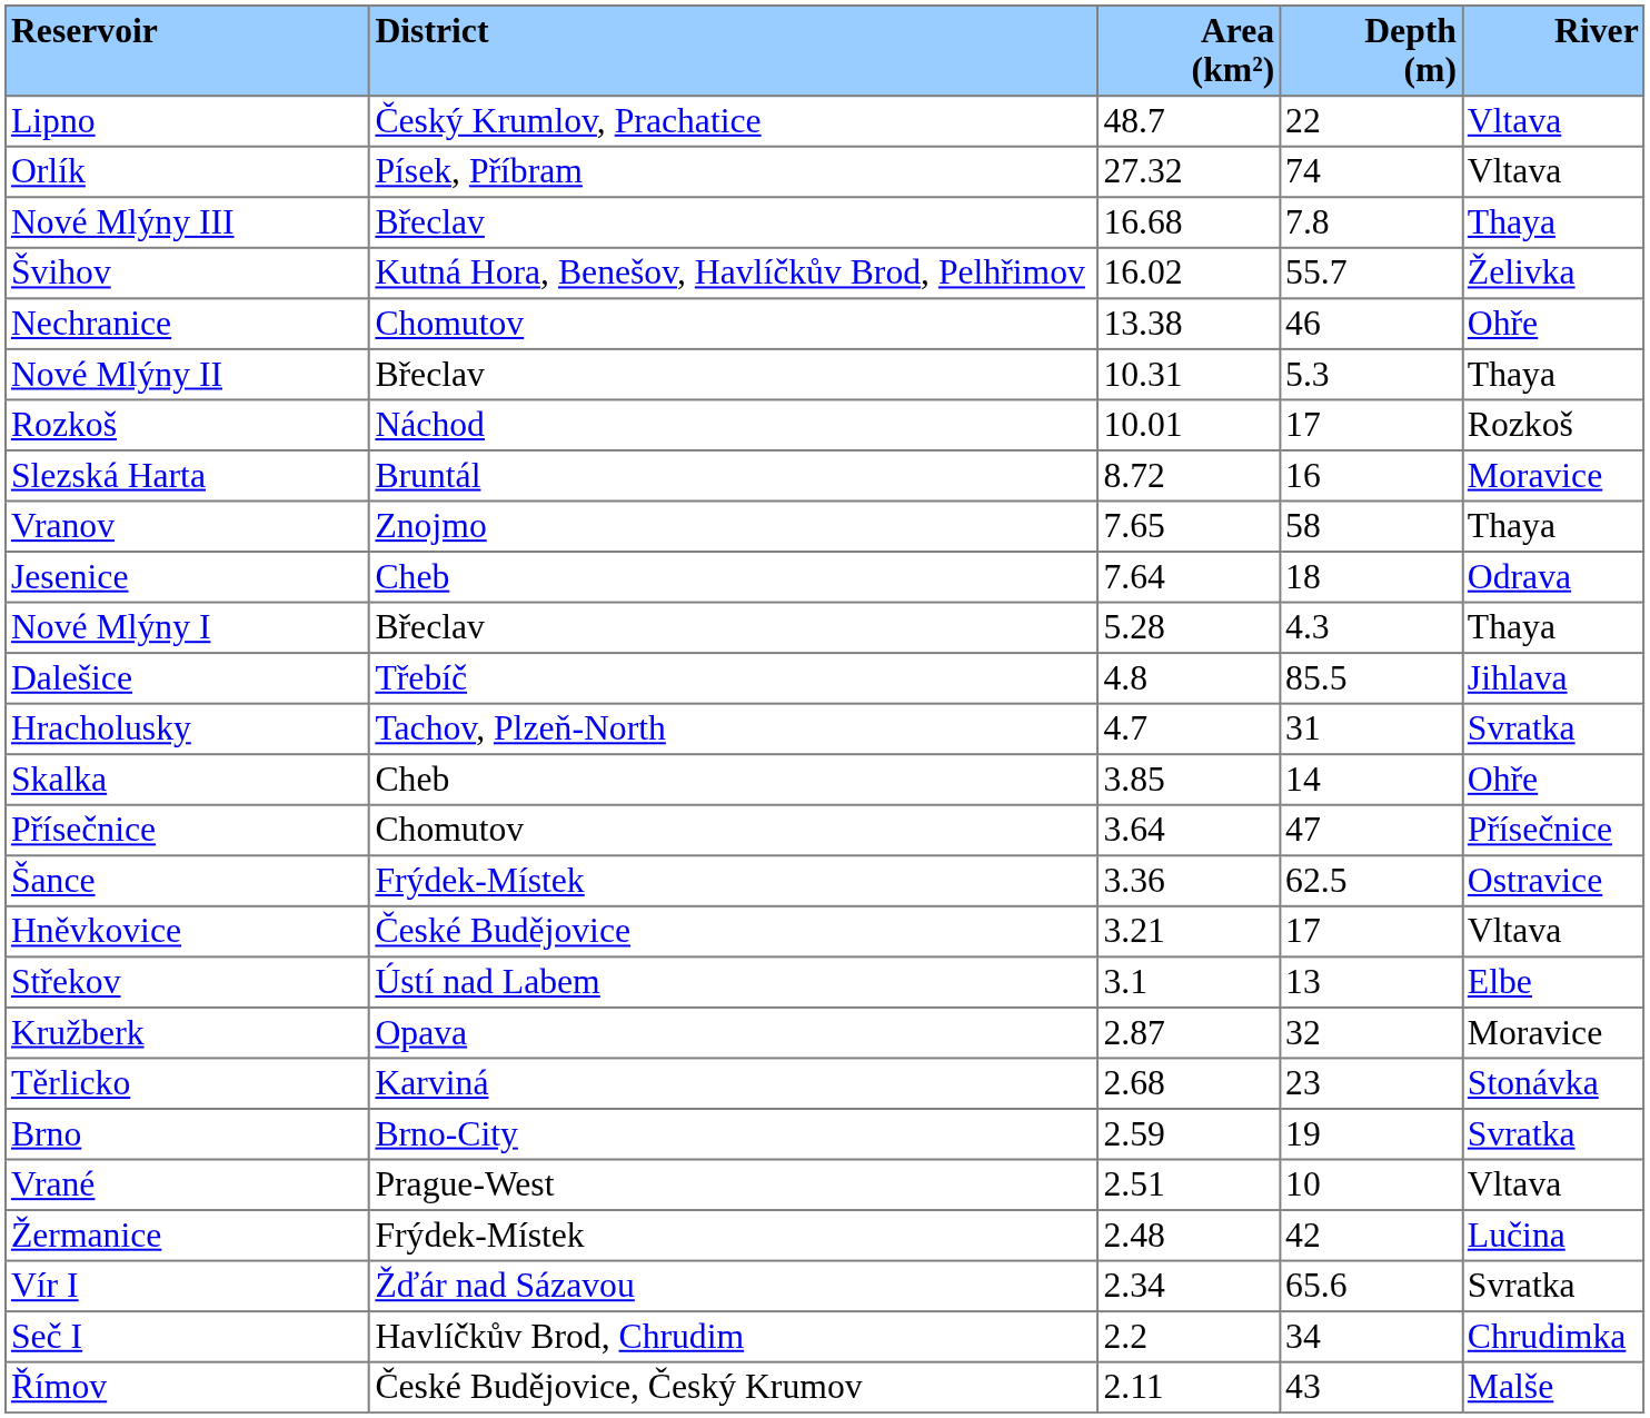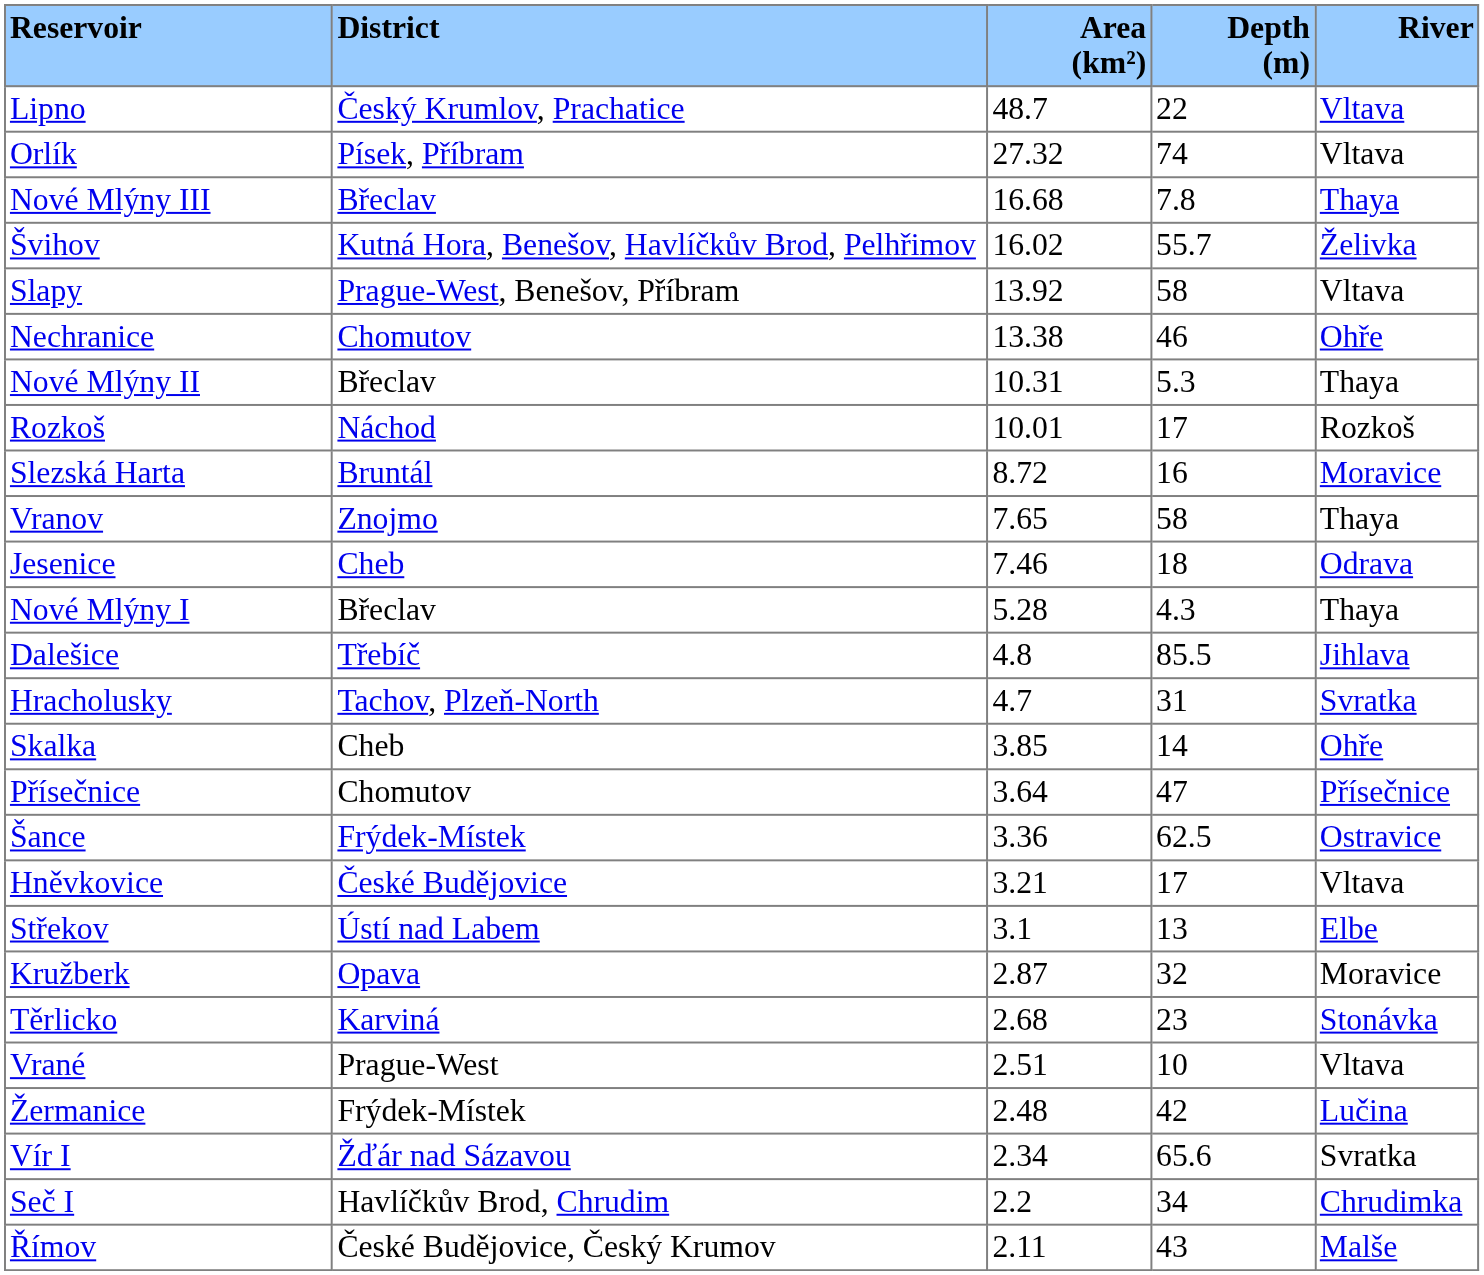 <table border="1" cellpadding="2" cellspacing="0" style="border-collapse:collapse;" class="sortable">
 <tr valign=top align=right>
 <th bgcolor="#99CCFF" width="22%" align=left>Reservoir</th>
 <th bgcolor="#99CCFF" width="44%" align=left>District</th>
 <th bgcolor="#99CCFF" width="11%">Area<br>(km²)</th>
 <th bgcolor="#99CCFF" width="11%">Depth<br>(m)</th>
 <th bgcolor="#99CCFF" width="11%">River</th>
 </tr>
 <tr>
 <td><a href='#'>Lipno</a></td>
 <td><a href='#'>Český Krumlov</a>, <a href='#'>Prachatice</a></td>
 <td>48.7</td>
 <td>22</td>
 <td><a href='#'>Vltava</a></td>
 </tr>
 <tr>
 <td><a href='#'>Orlík</a></td>
 <td><a href='#'>Písek</a>, <a href='#'>Příbram</a></td>
 <td>27.32</td>
 <td>74</td>
 <td>Vltava</td>
 </tr>
 <tr>
 <td><a href='#'>Nové Mlýny III</a></td>
 <td><a href='#'>Břeclav</a></td>
 <td>16.68</td>
 <td>7.8</td>
 <td><a href='#'>Thaya</a></td>
 </tr>
 <tr>
 <td><a href='#'>Švihov</a></td>
 <td><a href='#'>Kutná Hora</a>, <a href='#'>Benešov</a>, <a href='#'>Havlíčkův Brod</a>, <a href='#'>Pelhřimov</a></td>
 <td>16.02</td>
 <td>55.7</td>
 <td><a href='#'>Želivka</a></td>
+</tr>
+<tr>
+<td><a href='#'>Slapy</a></td>
+<td><a href='#'>Prague-West</a>, Benešov, Příbram</td>
+<td>13.92</td>
+<td>58</td>
+<td>Vltava</td>
 </tr>
 <tr>
 <td><a href='#'>Nechranice</a></td>
 <td><a href='#'>Chomutov</a></td>
 <td>13.38</td>
 <td>46</td>
 <td><a href='#'>Ohře</a></td>
 </tr>
 <tr>
 <td><a href='#'>Nové Mlýny II</a></td>
 <td>Břeclav</td>
 <td>10.31</td>
 <td>5.3</td>
 <td>Thaya</td>
 </tr>
 <tr>
 <td><a href='#'>Rozkoš</a></td>
 <td><a href='#'>Náchod</a></td>
 <td>10.01</td>
 <td>17</td>
 <td>Rozkoš</td>
 </tr>
 <tr>
 <td><a href='#'>Slezská Harta</a></td>
 <td><a href='#'>Bruntál</a></td>
 <td>8.72</td>
 <td>16</td>
 <td><a href='#'>Moravice</a></td>
 </tr>
 <tr>
 <td><a href='#'>Vranov</a></td>
 <td><a href='#'>Znojmo</a></td>
 <td>7.65</td>
 <td>58</td>
 <td>Thaya</td>
 </tr>
 <tr>
 <td><a href='#'>Jesenice</a></td>
 <td><a href='#'>Cheb</a></td>
-<td>7.64</td>
+<td>7.46</td>
 <td>18</td>
 <td><a href='#'>Odrava</a></td>
 </tr>
 <tr>
 <td><a href='#'>Nové Mlýny I</a></td>
 <td>Břeclav</td>
 <td>5.28</td>
 <td>4.3</td>
 <td>Thaya</td>
 </tr>
 <tr>
 <td><a href='#'>Dalešice</a></td>
 <td><a href='#'>Třebíč</a></td>
 <td>4.8</td>
 <td>85.5</td>
 <td><a href='#'>Jihlava</a></td>
 </tr>
 <tr>
 <td><a href='#'>Hracholusky</a></td>
 <td><a href='#'>Tachov</a>, <a href='#'>Plzeň-North</a></td>
 <td>4.7</td>
 <td>31</td>
 <td><a href='#'>Svratka</a></td>
 </tr>
 <tr>
 <td><a href='#'>Skalka</a></td>
 <td>Cheb</td>
 <td>3.85</td>
 <td>14</td>
 <td><a href='#'>Ohře</a></td>
 </tr>
 <tr>
 <td><a href='#'>Přísečnice</a></td>
 <td>Chomutov</td>
 <td>3.64</td>
 <td>47</td>
 <td><a href='#'>Přísečnice</a></td>
 </tr>
 <tr>
 <td><a href='#'>Šance</a></td>
 <td><a href='#'>Frýdek-Místek</a></td>
 <td>3.36</td>
 <td>62.5</td>
 <td><a href='#'>Ostravice</a></td>
 </tr>
 <tr>
 <td><a href='#'>Hněvkovice</a></td>
 <td><a href='#'>České Budějovice</a></td>
 <td>3.21</td>
 <td>17</td>
 <td>Vltava</td>
 </tr>
 <tr>
 <td><a href='#'>Střekov</a></td>
 <td><a href='#'>Ústí nad Labem</a></td>
 <td>3.1</td>
 <td>13</td>
 <td><a href='#'>Elbe</a></td>
 </tr>
 <tr>
 <td><a href='#'>Kružberk</a></td>
 <td><a href='#'>Opava</a></td>
 <td>2.87</td>
 <td>32</td>
 <td>Moravice</td>
 </tr>
 <tr>
 <td><a href='#'>Těrlicko</a></td>
 <td><a href='#'>Karviná</a></td>
 <td>2.68</td>
 <td>23</td>
 <td><a href='#'>Stonávka</a></td>
 </tr>
 <tr>
-<td><a href='#'>Brno</a></td>
-<td><a href='#'>Brno-City</a></td>
-<td>2.59</td>
-<td>19</td>
-<td><a href='#'>Svratka</a></td>
-</tr>
-<tr>
 <td><a href='#'>Vrané</a></td>
 <td>Prague-West</td>
 <td>2.51</td>
 <td>10</td>
 <td>Vltava</td>
 </tr>
 <tr>
 <td><a href='#'>Žermanice</a></td>
 <td>Frýdek-Místek</td>
 <td>2.48</td>
 <td>42</td>
 <td><a href='#'>Lučina</a></td>
 </tr>
 <tr>
 <td><a href='#'>Vír I</a></td>
 <td><a href='#'>Žďár nad Sázavou</a></td>
 <td>2.34</td>
 <td>65.6</td>
 <td>Svratka</td>
 </tr>
 <tr>
 <td><a href='#'>Seč I</a></td>
 <td>Havlíčkův Brod, <a href='#'>Chrudim</a></td>
 <td>2.2</td>
 <td>34</td>
 <td><a href='#'>Chrudimka</a></td>
 </tr>
 <tr>
 <td><a href='#'>Římov</a></td>
 <td>České Budějovice, Český Krumov</td>
 <td>2.11</td>
 <td>43</td>
 <td><a href='#'>Malše</a></td>
 </tr>
 </table>
